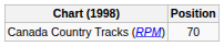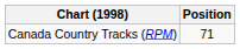 <table class="wikitable sortable">
 <tr>
 <th scope="col">Chart (1998)</th>
 <th scope="col">Position</th>
 </tr>
 <tr>
 <td>Canada Country Tracks (<em><a href='#'>RPM</a></em>)</td>
-<td align="center">70</td>
+<td align="center">71</td>
 </tr>
 </table>
